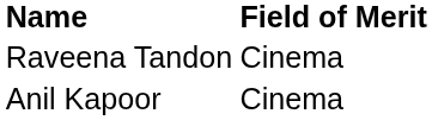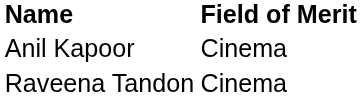 <table>
 <tr>
 <td><strong>Name</strong></td>
 <td><strong>Field of Merit</strong></td>
 </tr>
 <tr>
+<td>Anil Kapoor</td>
+<td>Cinema</td>
+</tr>
+<tr>
 <td>Raveena Tandon</td>
 <td>Cinema</td>
 </tr>
-<tr>
-<td>Anil Kapoor</td>
-<td>Cinema</td>
-</tr>
 </table>
